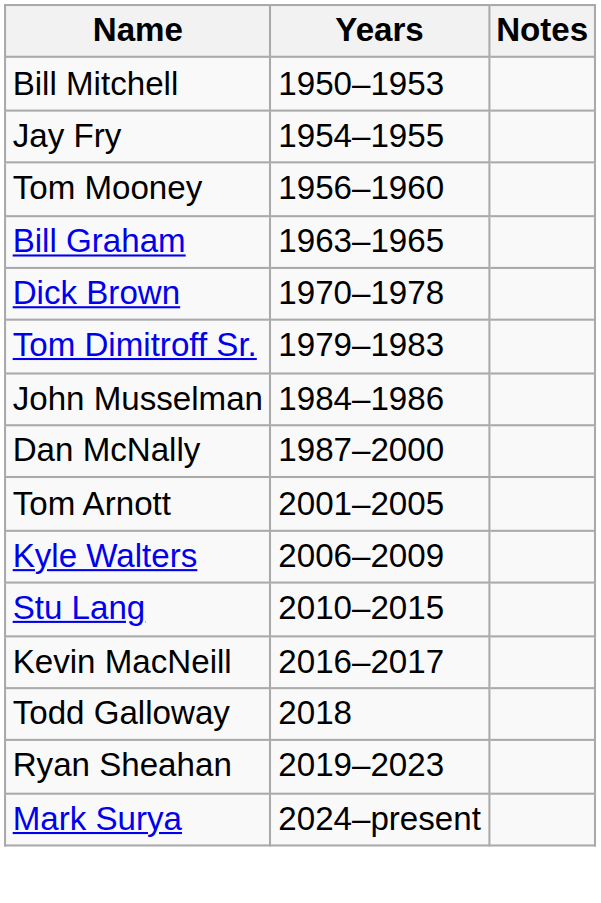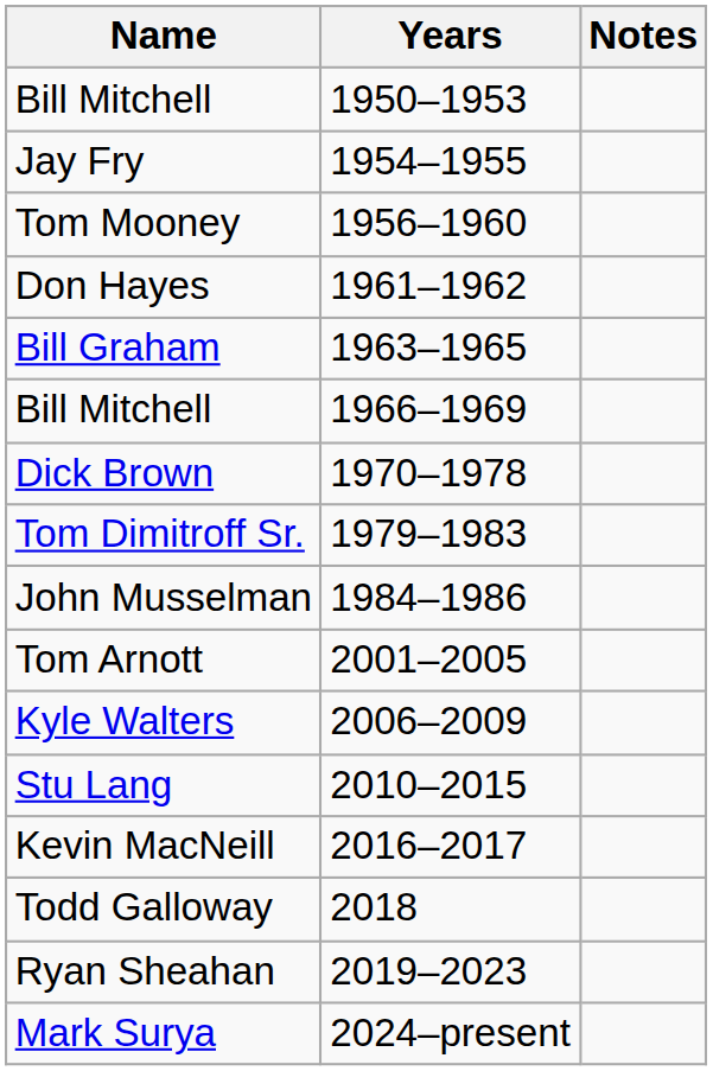 <table class="wikitable">
 <tr>
 <th>Name</th>
 <th>Years</th>
 <th>Notes</th>
 </tr>
 <tr>
 <td>Bill Mitchell</td>
 <td>1950–1953</td>
 <td></td>
 </tr>
 <tr>
 <td>Jay Fry</td>
 <td>1954–1955</td>
 <td></td>
 </tr>
 <tr>
 <td>Tom Mooney</td>
 <td>1956–1960</td>
 <td></td>
 </tr>
 <tr>
+<td>Don Hayes</td>
+<td>1961–1962</td>
+<td></td>
+</tr>
+<tr>
 <td><a href='#'>Bill Graham</a></td>
 <td>1963–1965</td>
+<td></td>
+</tr>
+<tr>
+<td>Bill Mitchell</td>
+<td>1966–1969</td>
 <td></td>
 </tr>
 <tr>
 <td><a href='#'>Dick Brown</a></td>
 <td>1970–1978</td>
 <td></td>
 </tr>
 <tr>
 <td><a href='#'>Tom Dimitroff Sr.</a></td>
 <td>1979–1983</td>
 <td></td>
 </tr>
 <tr>
 <td>John Musselman</td>
 <td>1984–1986</td>
-<td></td>
-</tr>
-<tr>
-<td>Dan McNally</td>
-<td>1987–2000</td>
 <td></td>
 </tr>
 <tr>
 <td>Tom Arnott</td>
 <td>2001–2005</td>
 <td></td>
 </tr>
 <tr>
 <td><a href='#'>Kyle Walters</a></td>
 <td>2006–2009</td>
 <td></td>
 </tr>
 <tr>
 <td><a href='#'>Stu Lang</a></td>
 <td>2010–2015</td>
 <td></td>
 </tr>
 <tr>
 <td>Kevin MacNeill</td>
 <td>2016–2017</td>
 <td></td>
 </tr>
 <tr>
 <td>Todd Galloway</td>
 <td>2018</td>
 <td></td>
 </tr>
 <tr>
 <td>Ryan Sheahan</td>
 <td>2019–2023</td>
 <td></td>
 </tr>
 <tr>
 <td><a href='#'>Mark Surya</a></td>
 <td>2024–present</td>
 <td></td>
 </tr>
 </table>
